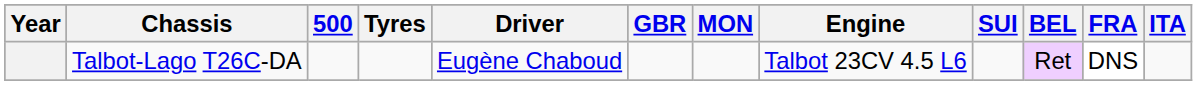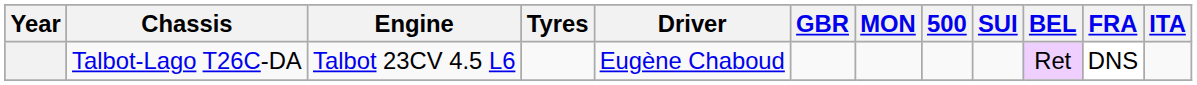 <table class="wikitable"  style="text-align:center; font-size:85%">
 <tr>
 <th>Year</th>
 <th>Chassis</th>
-<th><a href='#'>500</a></th>
+<th>Engine</th>
 <th>Tyres</th>
 <th>Driver</th>
 <th><a href='#'>GBR</a></th>
 <th><a href='#'>MON</a></th>
-<th>Engine</th>
+<th><a href='#'>500</a></th>
 <th><a href='#'>SUI</a></th>
 <th><a href='#'>BEL</a></th>
 <th><a href='#'>FRA</a></th>
 <th><a href='#'>ITA</a></th>
 </tr>
 <tr>
 <th></th>
 <td><a href='#'>Talbot-Lago</a> <a href='#'>T26C</a>-DA</td>
-<td></td>
+<td><a href='#'>Talbot</a> 23CV 4.5 <a href='#'>L6</a></td>
 <td></td>
 <td align="left"> <a href='#'>Eugène Chaboud</a></td>
 <td></td>
 <td></td>
-<td><a href='#'>Talbot</a> 23CV 4.5 <a href='#'>L6</a></td>
+<td></td>
 <td></td>
 <td style="background:#EFCFFF;">Ret</td>
 <td style="background:#FFFFFF;">DNS</td>
 <td></td>
 </tr>
 </table>
